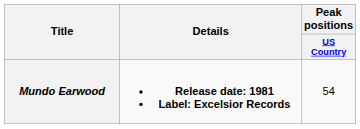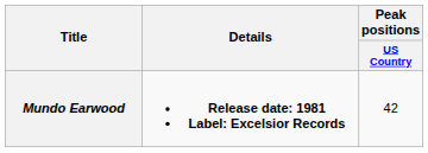 <table class="wikitable plainrowheaders" style="text-align:center;">
 <tr>
 <th rowspan="2" style="width:10em;">Title</th>
 <th rowspan="2" style="width:16em;">Details</th>
 <th>Peak positions</th>
 </tr>
 <tr style="font-size:smaller;">
 <th style="width:65px;"><a href='#'>US Country</a></th>
 </tr>
 <tr>
 <th scope="row"><em>Mundo Earwood</em></th>
 <td><strong><br><ul><li>Release date: 1981</li><li>Label: Excelsior Records</li></ul></strong></td>
-<td>54</td>
+<td>42</td>
 </tr>
 </table>
